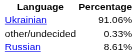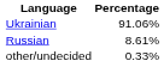 <table class="standard">
 <tr>
 <th>Language</th>
 <th>Percentage</th>
 </tr>
 <tr>
 <td><a href='#'>Ukrainian</a></td>
 <td align="right">91.06%</td>
 </tr>
 <tr>
+<td><a href='#'>Russian</a></td>
+<td align="right">8.61%</td>
+</tr>
+<tr>
 <td>other/undecided</td>
 <td align="right">0.33%</td>
 </tr>
-<tr>
-<td><a href='#'>Russian</a></td>
-<td align="right">8.61%</td>
-</tr>
 </table>
